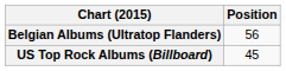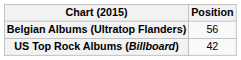 <table class="wikitable sortable plainrowheaders" style="text-align:center">
 <tr>
 <th scope="col">Chart (2015)</th>
 <th scope="col">Position</th>
 </tr>
 <tr>
 <th scope="row">Belgian Albums (Ultratop Flanders)</th>
 <td>56</td>
 </tr>
 <tr>
 <th scope="row">US Top Rock Albums (<em>Billboard</em>)</th>
-<td>45</td>
+<td>42</td>
 </tr>
 </table>
